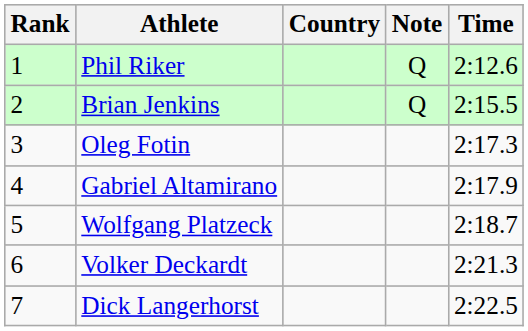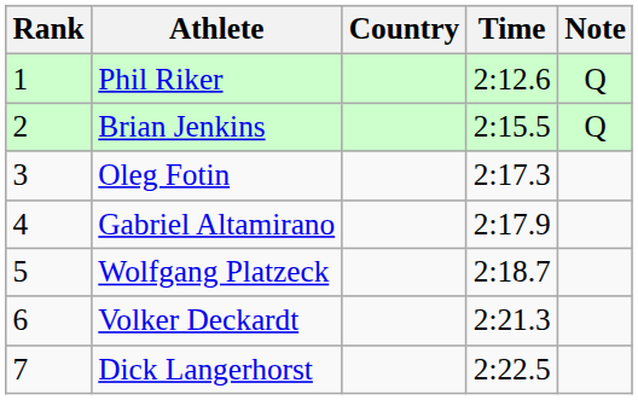 <table class="wikitable sortable">
 <tr>
 <th>Rank</th>
 <th>Athlete</th>
 <th>Country</th>
+<th>Time</th>
 <th>Note</th>
-<th>Time</th>
 </tr>
 <tr bgcolor=#CCFFCC>
 <td>1</td>
 <td><a href='#'>Phil Riker</a></td>
 <td></td>
+<td>2:12.6</td>
 <td align=center>Q</td>
-<td>2:12.6</td>
 </tr>
 <tr bgcolor=#CCFFCC>
 <td>2</td>
 <td><a href='#'>Brian Jenkins</a></td>
 <td></td>
+<td>2:15.5</td>
 <td align=center>Q</td>
-<td>2:15.5</td>
 </tr>
 <tr>
 <td>3</td>
 <td><a href='#'>Oleg Fotin</a></td>
 <td></td>
+<td>2:17.3</td>
 <td></td>
-<td>2:17.3</td>
 </tr>
 <tr>
 <td>4</td>
 <td><a href='#'>Gabriel Altamirano</a></td>
 <td></td>
+<td>2:17.9</td>
 <td></td>
-<td>2:17.9</td>
 </tr>
 <tr>
 <td>5</td>
 <td><a href='#'>Wolfgang Platzeck</a></td>
 <td></td>
+<td>2:18.7</td>
 <td></td>
-<td>2:18.7</td>
 </tr>
 <tr>
 <td>6</td>
 <td><a href='#'>Volker Deckardt</a></td>
 <td></td>
+<td>2:21.3</td>
 <td></td>
-<td>2:21.3</td>
 </tr>
 <tr>
 <td>7</td>
 <td><a href='#'>Dick Langerhorst</a></td>
 <td></td>
+<td>2:22.5</td>
 <td></td>
-<td>2:22.5</td>
 </tr>
 </table>
